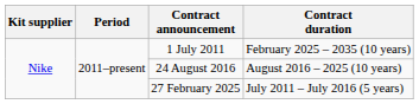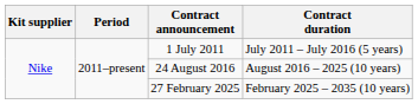 <table class="wikitable" style="text-align:left;">
 <tr>
 <th>Kit supplier</th>
 <th>Period</th>
 <th>Contract<br>announcement</th>
 <th>Contract<br>duration</th>
 </tr>
 <tr>
 <td rowspan="3" style="text-align:center;"><a href='#'>Nike</a></td>
 <td rowspan=3>2011–present</td>
 <td style="text-align:center;">1 July 2011</td>
-<td>February 2025 – 2035 (10 years)</td>
+<td>July 2011 – July 2016 (5 years)</td>
 </tr>
 <tr>
 <td style="text-align:center;">24 August 2016</td>
 <td>August 2016 – 2025 (10 years)</td>
 </tr>
 <tr>
 <td style="text-align:center;">27 February 2025</td>
-<td>July 2011 – July 2016 (5 years)</td>
+<td>February 2025 – 2035 (10 years)</td>
 </tr>
 </table>
